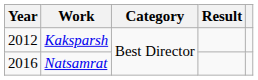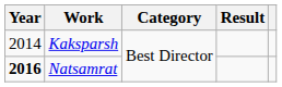 <table class="wikitable">
 <tr>
 <th>Year</th>
 <th>Work</th>
 <th>Category</th>
 <th>Result</th>
 <th></th>
 </tr>
 <tr>
-<td>2012</td>
+<td>2014</td>
 <td><em><a href='#'>Kaksparsh</a></em></td>
 <td rowspan="2">Best Director</td>
 <td></td>
 <td></td>
 </tr>
 <tr>
-<td>2016</td>
+<td><strong>2016</strong></td>
 <td><em><a href='#'>Natsamrat</a></em></td>
 <td></td>
 <td></td>
 </tr>
 </table>
